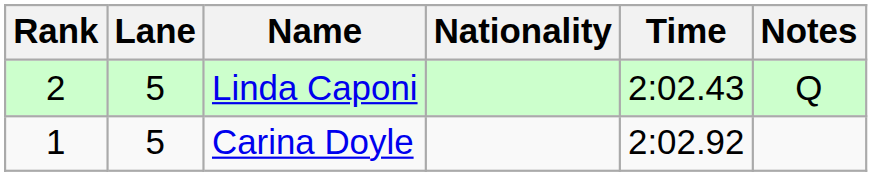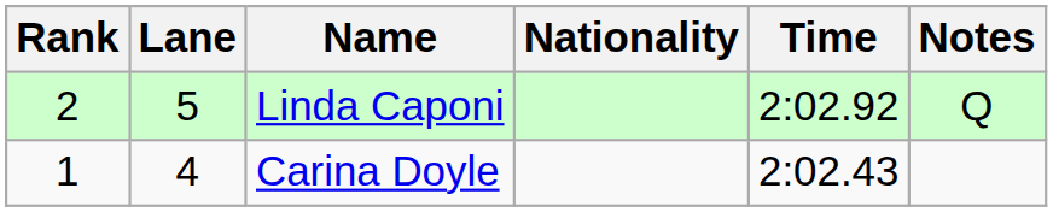 <table class="wikitable sortable" style="text-align:center">
 <tr>
 <th>Rank</th>
 <th>Lane</th>
 <th>Name</th>
 <th>Nationality</th>
 <th>Time</th>
 <th>Notes</th>
 </tr>
 <tr bgcolor=ccffcc>
 <td>2</td>
 <td>5</td>
 <td align=left><a href='#'>Linda Caponi</a></td>
 <td align="left"></td>
-<td>2:02.43</td>
+<td>2:02.92</td>
 <td>Q</td>
 </tr>
 <tr>
 <td>1</td>
-<td>5</td>
+<td>4</td>
 <td align=left><a href='#'>Carina Doyle</a></td>
 <td align="left"></td>
-<td>2:02.92</td>
+<td>2:02.43</td>
 <td></td>
 </tr>
 </table>
